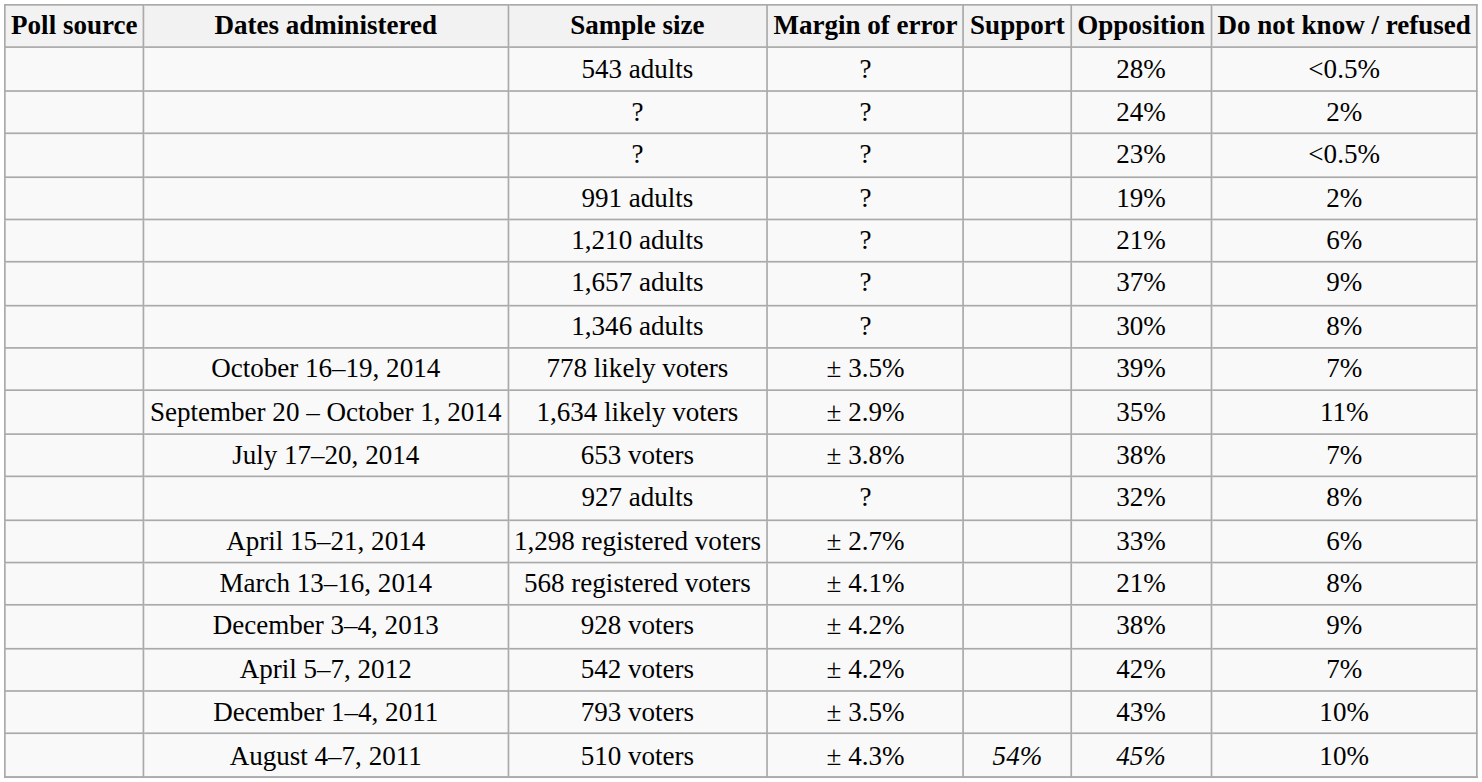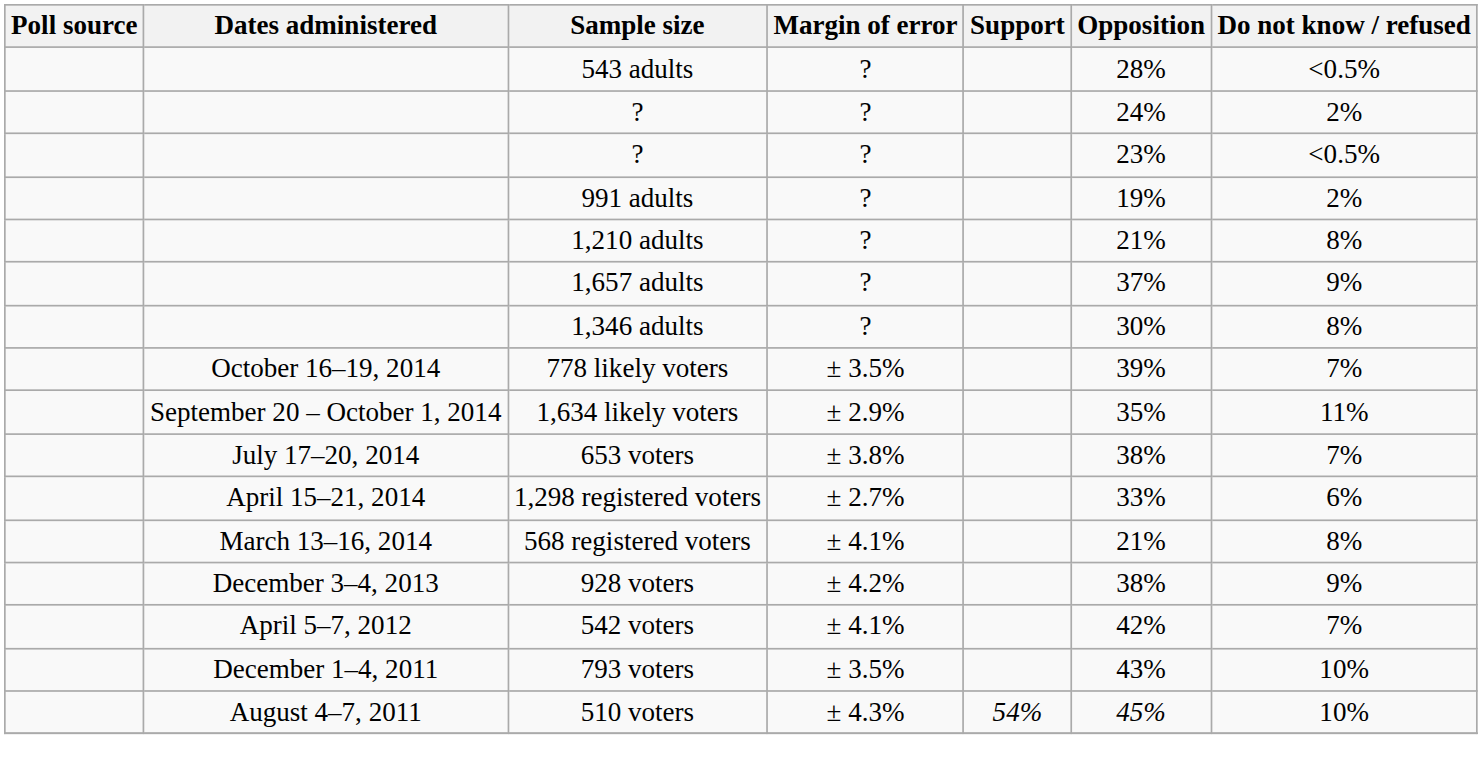 <table class="wikitable" style="text-align: center">
 <tr>
 <th>Poll source</th>
 <th>Dates administered</th>
 <th>Sample size</th>
 <th>Margin of error</th>
 <th>Support</th>
 <th>Opposition</th>
 <th>Do not know / refused</th>
 </tr>
 <tr>
 <td></td>
 <td></td>
 <td>543 adults</td>
 <td>?</td>
 <td></td>
 <td>28%</td>
 <td><0.5%</td>
 </tr>
 <tr>
 <td></td>
 <td></td>
 <td>?</td>
 <td>?</td>
 <td></td>
 <td>24%</td>
 <td>2%</td>
 </tr>
 <tr>
 <td></td>
 <td></td>
 <td>?</td>
 <td>?</td>
 <td></td>
 <td>23%</td>
 <td><0.5%</td>
 </tr>
 <tr>
 <td></td>
 <td></td>
 <td>991 adults</td>
 <td>?</td>
 <td></td>
 <td>19%</td>
 <td>2%</td>
 </tr>
 <tr>
 <td></td>
 <td></td>
 <td>1,210 adults</td>
 <td>?</td>
 <td></td>
 <td>21%</td>
-<td>6%</td>
+<td>8%</td>
 </tr>
 <tr>
 <td></td>
 <td></td>
 <td>1,657 adults</td>
 <td>?</td>
 <td></td>
 <td>37%</td>
 <td>9%</td>
 </tr>
 <tr>
 <td></td>
 <td></td>
 <td>1,346 adults</td>
 <td>?</td>
 <td></td>
 <td>30%</td>
 <td>8%</td>
 </tr>
 <tr>
 <td></td>
 <td>October 16–19, 2014</td>
 <td>778 likely voters</td>
 <td>± 3.5%</td>
 <td></td>
 <td>39%</td>
 <td>7%</td>
 </tr>
 <tr>
 <td></td>
 <td>September 20 – October 1, 2014</td>
 <td>1,634 likely voters</td>
 <td>± 2.9%</td>
 <td></td>
 <td>35%</td>
 <td>11%</td>
 </tr>
 <tr>
 <td></td>
 <td>July 17–20, 2014</td>
 <td>653 voters</td>
 <td>± 3.8%</td>
 <td></td>
 <td>38%</td>
 <td>7%</td>
 </tr>
 <tr>
 <td></td>
-<td></td>
-<td>927 adults</td>
-<td>?</td>
-<td></td>
-<td>32%</td>
-<td>8%</td>
-</tr>
-<tr>
-<td></td>
 <td>April 15–21, 2014</td>
 <td>1,298 registered voters</td>
 <td>± 2.7%</td>
 <td></td>
 <td>33%</td>
 <td>6%</td>
 </tr>
 <tr>
 <td></td>
 <td>March 13–16, 2014</td>
 <td>568 registered voters</td>
 <td>± 4.1%</td>
 <td></td>
 <td>21%</td>
 <td>8%</td>
 </tr>
 <tr>
 <td></td>
 <td>December 3–4, 2013</td>
 <td>928 voters</td>
 <td>± 4.2%</td>
 <td></td>
 <td>38%</td>
 <td>9%</td>
 </tr>
 <tr>
 <td></td>
 <td>April 5–7, 2012</td>
 <td>542 voters</td>
-<td>± 4.2%</td>
+<td>± 4.1%</td>
 <td></td>
 <td>42%</td>
 <td>7%</td>
 </tr>
 <tr>
 <td></td>
 <td>December 1–4, 2011</td>
 <td>793 voters</td>
 <td>± 3.5%</td>
 <td></td>
 <td>43%</td>
 <td>10%</td>
 </tr>
 <tr>
 <td></td>
 <td>August 4–7, 2011</td>
 <td>510 voters</td>
 <td>± 4.3%</td>
 <td><em>54%</em></td>
 <td><em>45%</em></td>
 <td>10%</td>
 </tr>
 <tr>
 </tr>
 </table>
